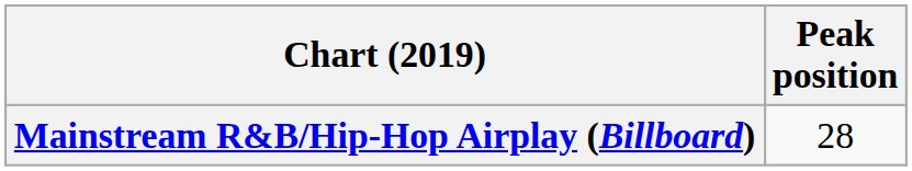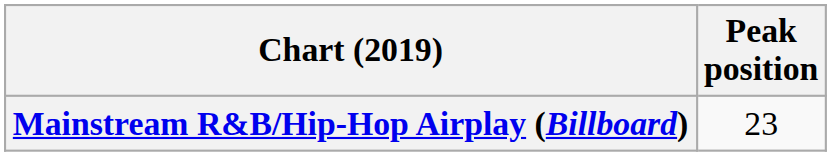 <table class="wikitable plainrowheaders sortable" style="text-align:center;">
 <tr>
 <th scope="col">Chart (2019)</th>
 <th scope="col">Peak<br>position</th>
 </tr>
 <tr>
 <th scope="row"><a href='#'>Mainstream R&B/Hip-Hop Airplay</a> (<a href='#'><em>Billboard</em></a>)</th>
-<td>28</td>
+<td>23</td>
 </tr>
 </table>
